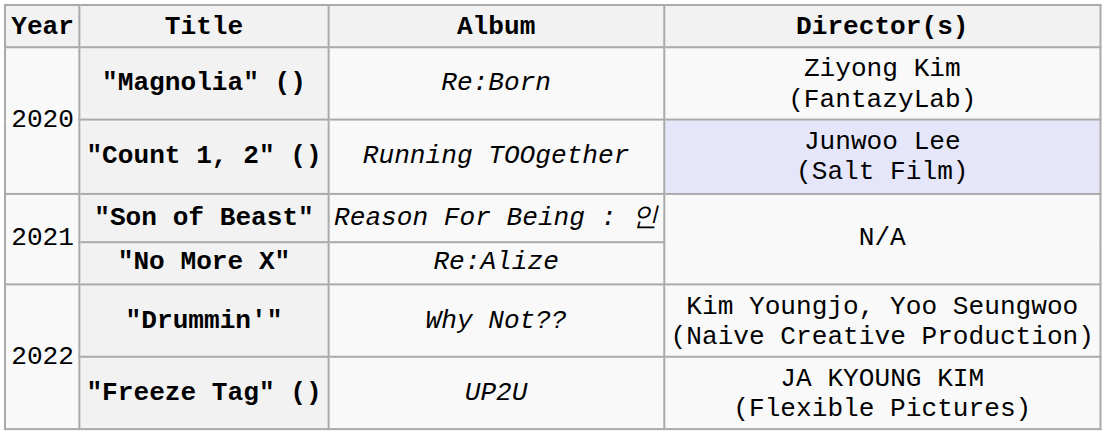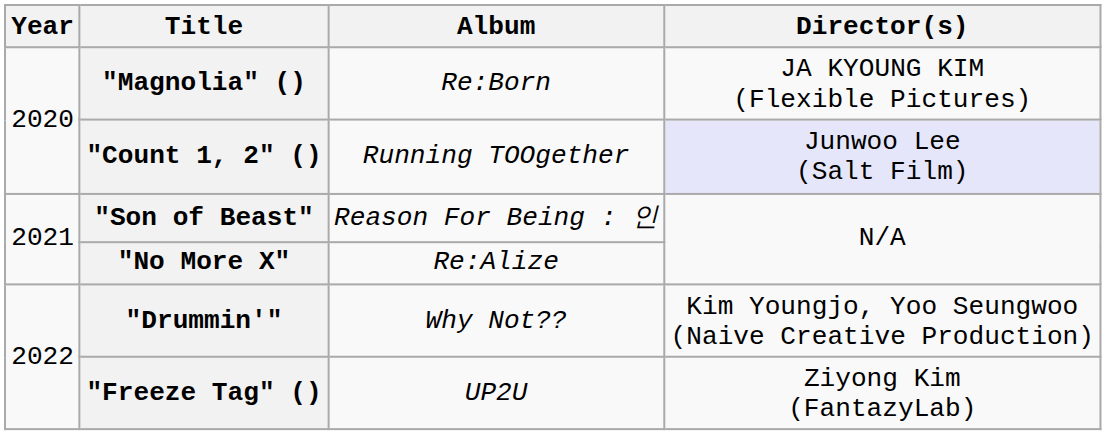 <table class="wikitable plainrowheaders" style="text-align:center; table-layout:fixed; margin-right:0">
 <tr>
 <th>Year</th>
 <th>Title</th>
 <th>Album</th>
 <th>Director(s)</th>
 </tr>
 <tr>
 <td rowspan=2>2020</td>
 <th scope="row">"Magnolia" ()</th>
 <td><em>Re:Born</em></td>
-<td>Ziyong Kim<br>(FantazyLab)</td>
+<td>JA KYOUNG KIM<br>(Flexible Pictures)</td>
 </tr>
 <tr>
 <th scope="row">"Count 1, 2" ()</th>
 <td><em>Running TOOgether</em></td>
 <td style="background: lavender;">Junwoo Lee<br>(Salt Film)</td>
 </tr>
 <tr>
 <td rowspan="2">2021</td>
 <th scope="row">"Son of Beast"</th>
 <td><em>Reason For Being : 인</em></td>
 <td rowspan="2">N/A</td>
 </tr>
 <tr>
 <th scope="row">"No More X"</th>
 <td><em>Re:Alize</em></td>
 </tr>
 <tr>
 <td rowspan="2">2022</td>
 <th scope=row>"Drummin'"</th>
 <td><em>Why Not??</em></td>
 <td>Kim Youngjo, Yoo Seungwoo<br>(Naive Creative Production)</td>
 </tr>
 <tr>
 <th scope=row>"Freeze Tag" ()</th>
 <td><em>UP2U</em></td>
-<td>JA KYOUNG KIM<br>(Flexible Pictures)</td>
+<td>Ziyong Kim<br>(FantazyLab)</td>
 </tr>
 </table>
